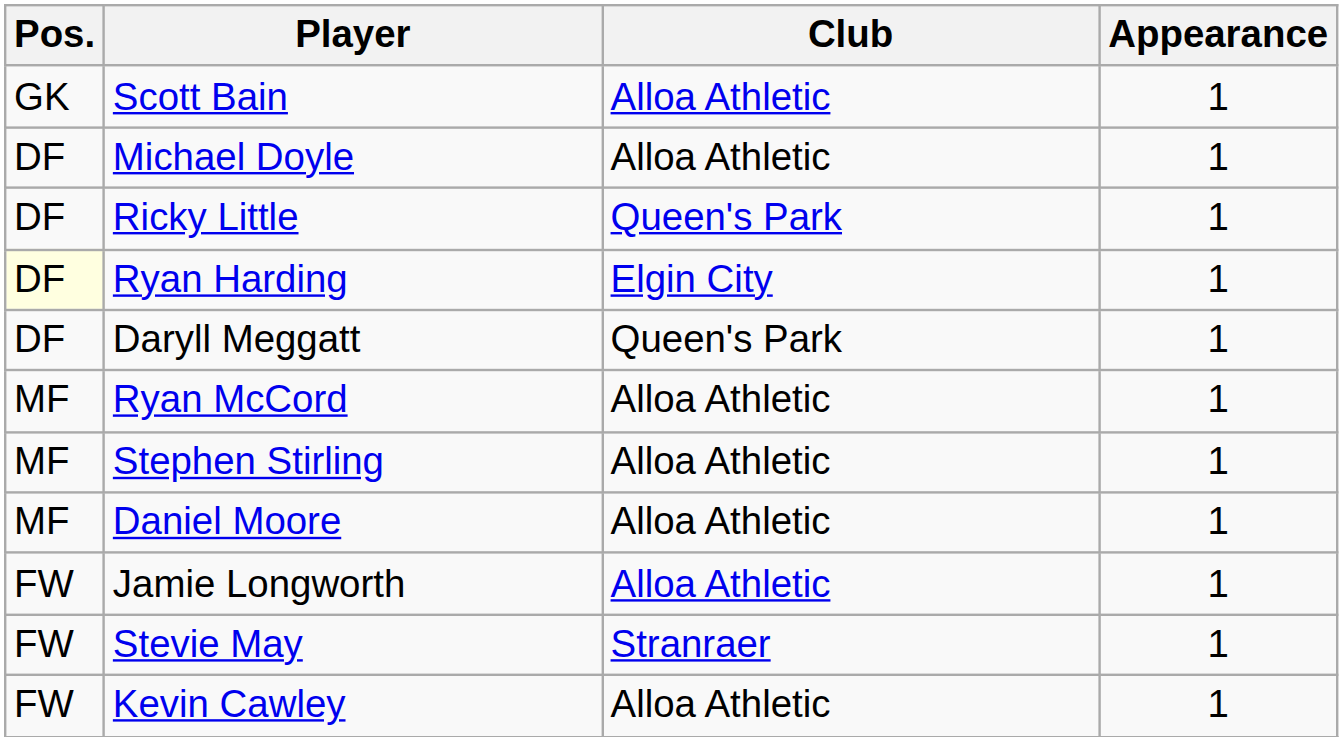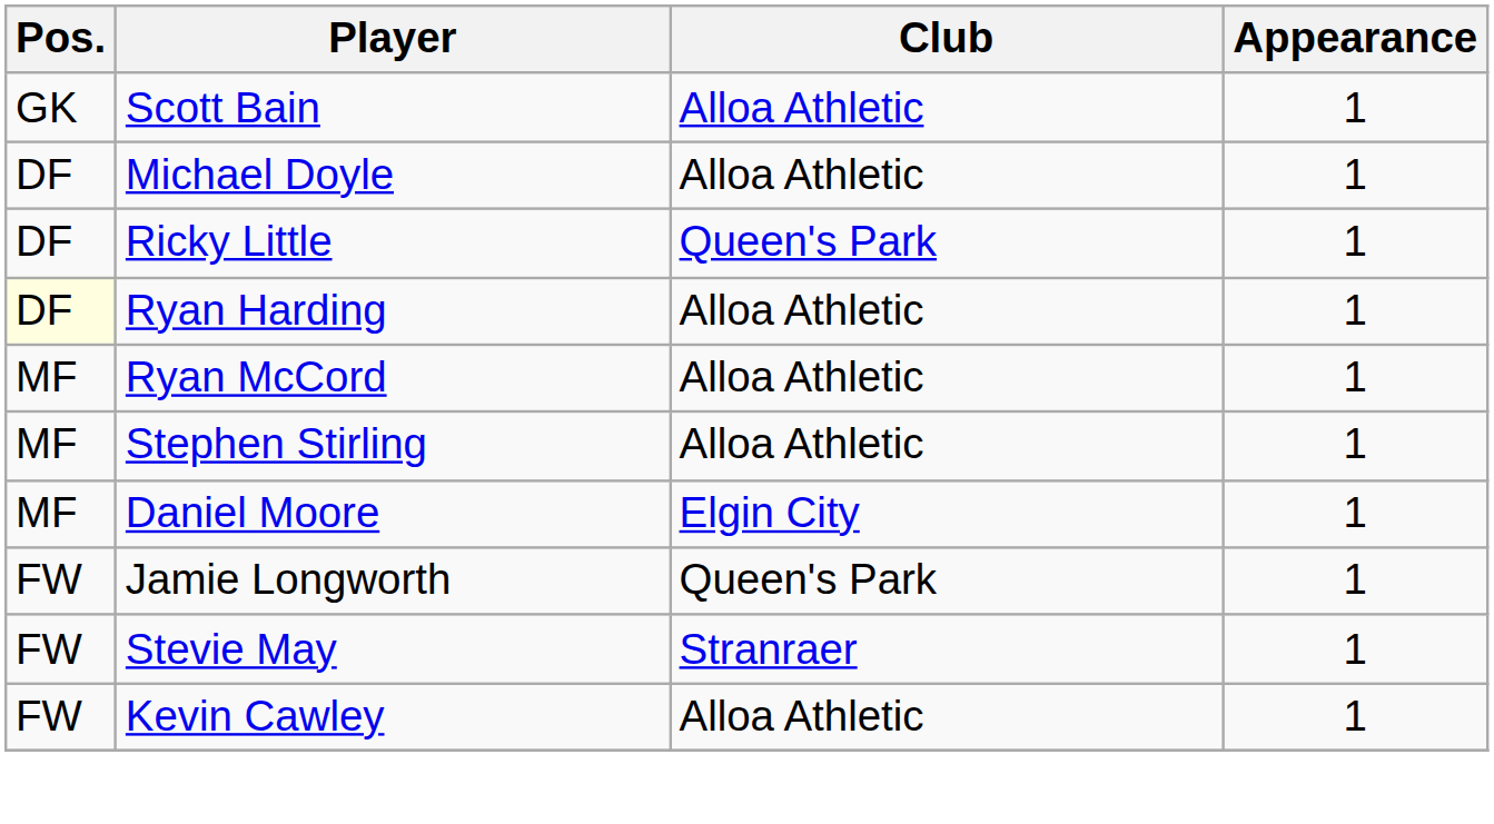 <table class="wikitable">
 <tr>
 <th>Pos.</th>
 <th>Player</th>
 <th>Club</th>
 <th>Appearance</th>
 </tr>
 <tr>
 <td>GK</td>
 <td style="width:200px;"><a href='#'>Scott Bain</a></td>
 <td style="width:200px;"><a href='#'>Alloa Athletic</a></td>
 <td align="center">1</td>
 </tr>
 <tr>
 <td>DF</td>
 <td><a href='#'>Michael Doyle</a></td>
 <td>Alloa Athletic</td>
 <td align="center">1</td>
 </tr>
 <tr>
 <td>DF</td>
 <td><a href='#'>Ricky Little</a></td>
 <td><a href='#'>Queen's Park</a></td>
 <td align="center">1</td>
 </tr>
 <tr>
 <td style="background: lightyellow;">DF</td>
 <td><a href='#'>Ryan Harding</a></td>
-<td><a href='#'>Elgin City</a></td>
-<td align="center">1</td>
-</tr>
-<tr>
-<td>DF</td>
-<td>Daryll Meggatt</td>
-<td>Queen's Park</td>
+<td>Alloa Athletic</td>
 <td align="center">1</td>
 </tr>
 <tr>
 <td>MF</td>
 <td><a href='#'>Ryan McCord</a></td>
 <td>Alloa Athletic</td>
 <td align="center">1</td>
 </tr>
 <tr>
 <td>MF</td>
 <td><a href='#'>Stephen Stirling</a></td>
 <td>Alloa Athletic</td>
 <td align="center">1</td>
 </tr>
 <tr>
 <td>MF</td>
 <td><a href='#'>Daniel Moore</a></td>
-<td>Alloa Athletic</td>
+<td><a href='#'>Elgin City</a></td>
 <td align="center">1</td>
 </tr>
 <tr>
 <td>FW</td>
 <td>Jamie Longworth</td>
-<td style="width:200px;"><a href='#'>Alloa Athletic</a></td>
+<td>Queen's Park</td>
 <td align="center">1</td>
 </tr>
 <tr>
 <td>FW</td>
 <td><a href='#'>Stevie May</a></td>
 <td><a href='#'>Stranraer</a></td>
 <td align="center">1</td>
 </tr>
 <tr>
 <td>FW</td>
 <td><a href='#'>Kevin Cawley</a></td>
 <td>Alloa Athletic</td>
 <td align="center">1</td>
 </tr>
 <tr>
 </tr>
 </table>
